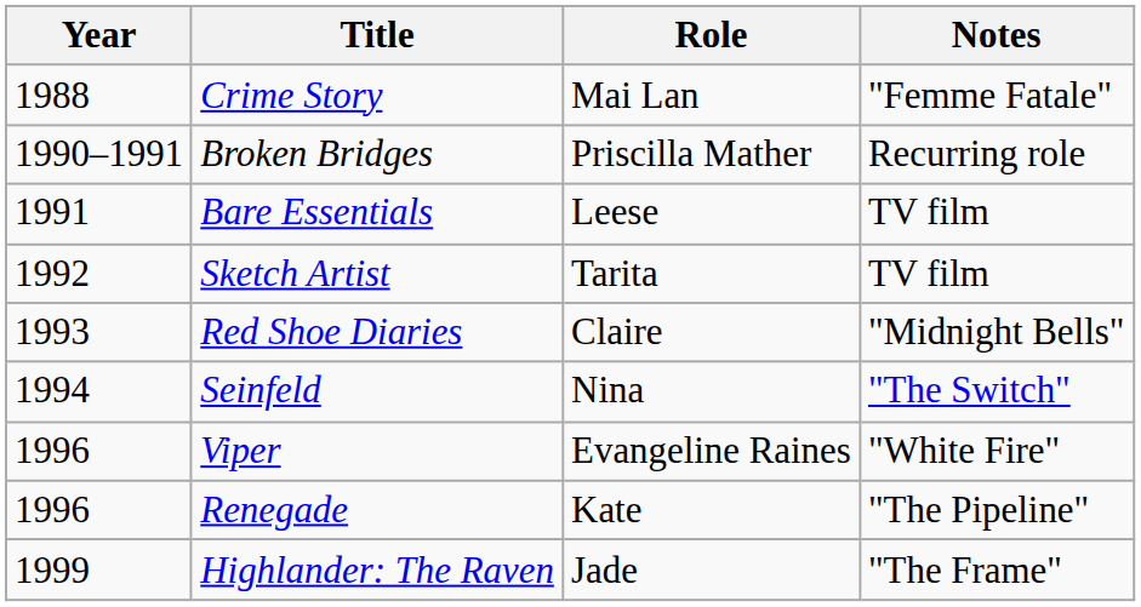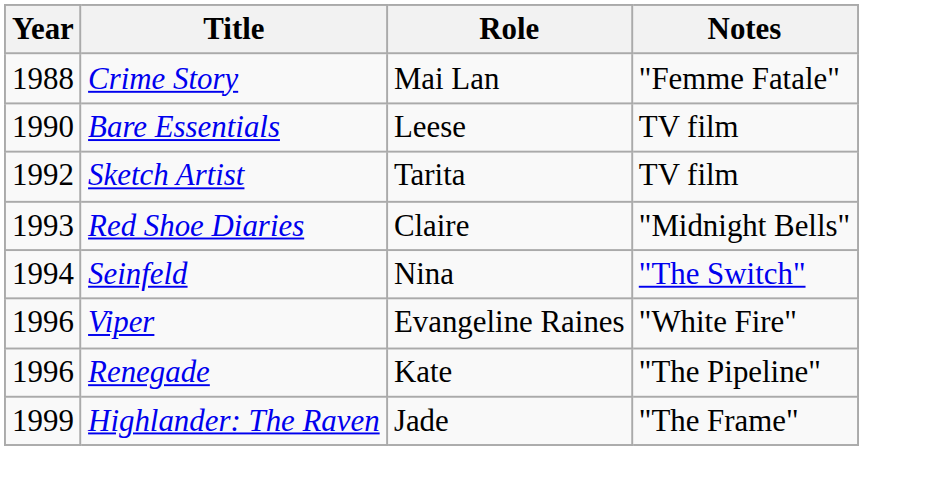 <table class="wikitable sortable">
 <tr>
 <th>Year</th>
 <th>Title</th>
 <th>Role</th>
 <th class="unsortable">Notes</th>
 </tr>
 <tr>
 <td>1988</td>
 <td><em><a href='#'>Crime Story</a></em></td>
 <td>Mai Lan</td>
 <td>"Femme Fatale"</td>
 </tr>
 <tr>
-<td>1990–1991</td>
-<td><em>Broken Bridges</em></td>
-<td>Priscilla Mather</td>
-<td>Recurring role</td>
-</tr>
-<tr>
-<td>1991</td>
+<td>1990</td>
 <td><em><a href='#'>Bare Essentials</a></em></td>
 <td>Leese</td>
 <td>TV film</td>
 </tr>
 <tr>
 <td>1992</td>
 <td><em><a href='#'>Sketch Artist</a></em></td>
 <td>Tarita</td>
 <td>TV film</td>
 </tr>
 <tr>
 <td>1993</td>
 <td><em><a href='#'>Red Shoe Diaries</a></em></td>
 <td>Claire</td>
 <td>"Midnight Bells"</td>
 </tr>
 <tr>
 <td>1994</td>
 <td><em><a href='#'>Seinfeld</a></em></td>
 <td>Nina</td>
 <td><a href='#'>"The Switch"</a></td>
 </tr>
 <tr>
 <td>1996</td>
 <td><em><a href='#'>Viper</a></em></td>
 <td>Evangeline Raines</td>
 <td>"White Fire"</td>
 </tr>
 <tr>
 <td>1996</td>
 <td><em><a href='#'>Renegade</a></em></td>
 <td>Kate</td>
 <td>"The Pipeline"</td>
 </tr>
 <tr>
 <td>1999</td>
 <td><em><a href='#'>Highlander: The Raven</a></em></td>
 <td>Jade</td>
 <td>"The Frame"</td>
 </tr>
 </table>
